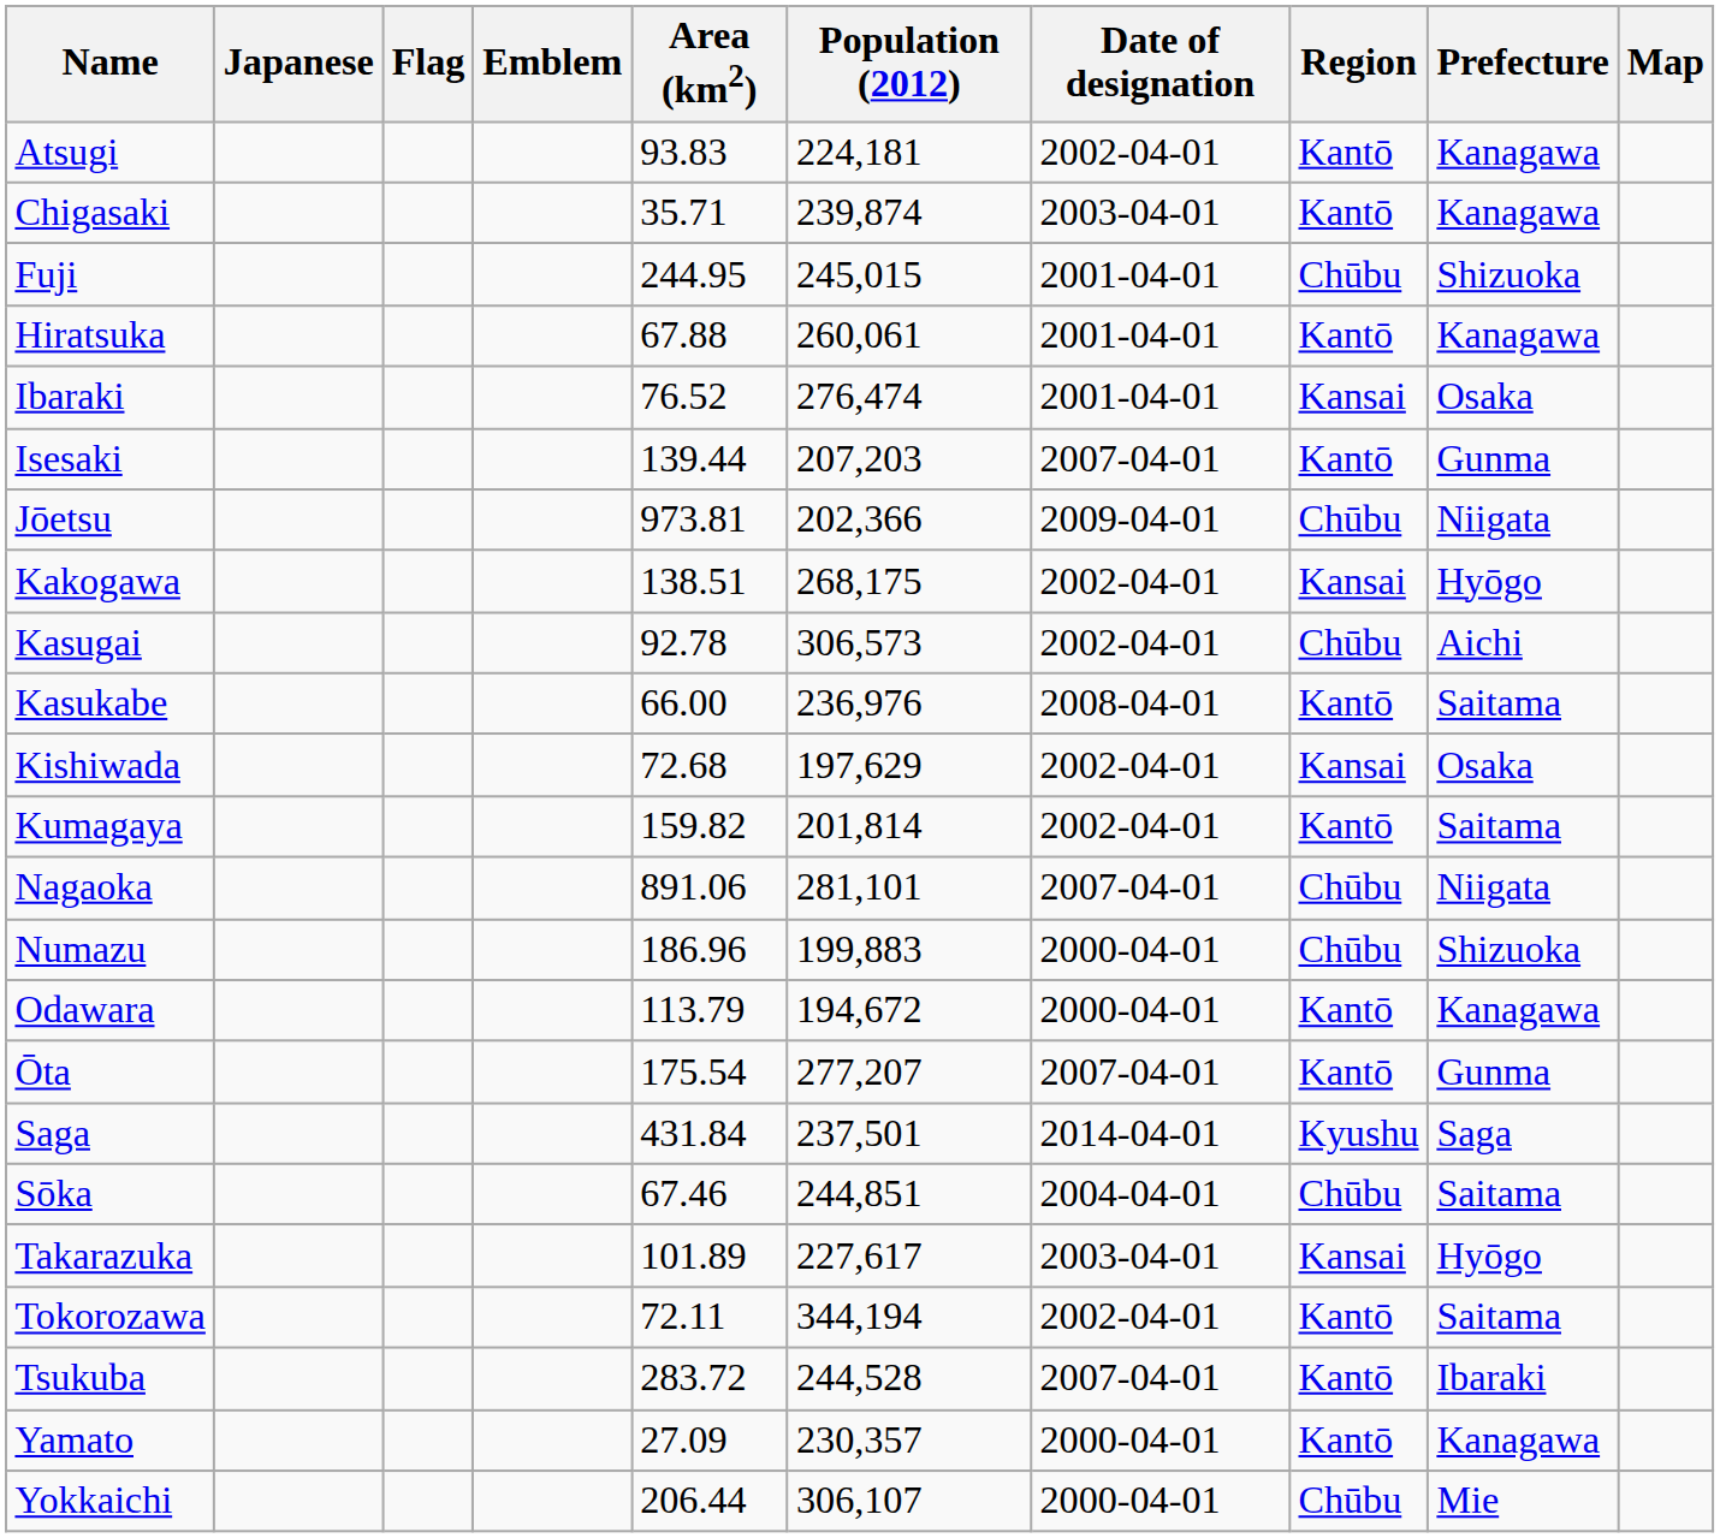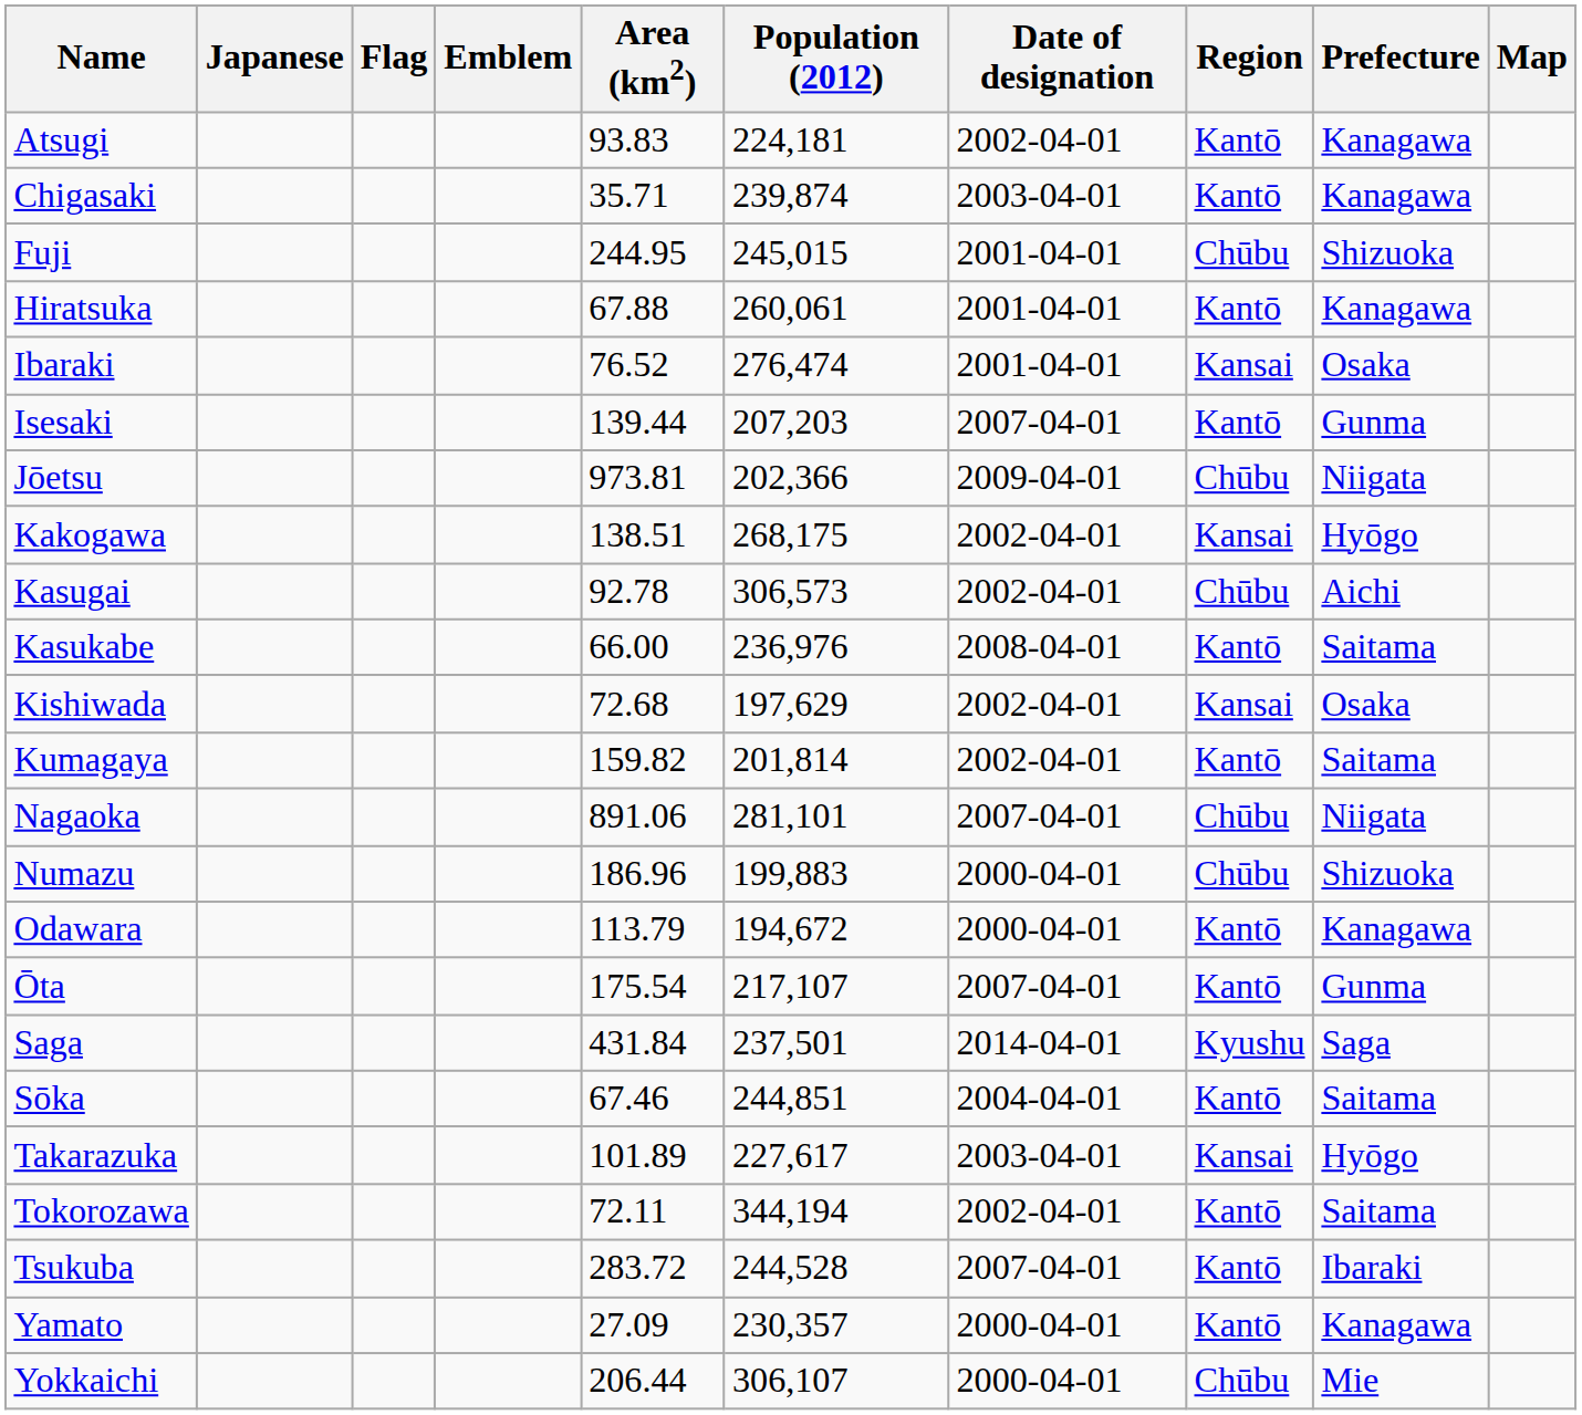 <table class="wikitable sortable" width=80% style="font-size:100%;" align=center>
 <tr>
 <th>Name</th>
 <th>Japanese</th>
 <th>Flag</th>
 <th>Emblem</th>
 <th>Area (km<sup>2</sup>)</th>
 <th>Population (<a href='#'>2012</a>)</th>
 <th>Date of designation</th>
 <th>Region</th>
 <th>Prefecture</th>
 <th>Map</th>
 </tr>
 <tr>
 <td><a href='#'>Atsugi</a></td>
 <td></td>
 <td></td>
 <td></td>
 <td>93.83</td>
 <td>224,181</td>
 <td>2002-04-01</td>
 <td><a href='#'>Kantō</a></td>
 <td><a href='#'>Kanagawa</a></td>
 <td></td>
 </tr>
 <tr>
 <td><a href='#'>Chigasaki</a></td>
 <td></td>
 <td></td>
 <td></td>
 <td>35.71</td>
 <td>239,874</td>
 <td>2003-04-01</td>
 <td><a href='#'>Kantō</a></td>
 <td><a href='#'>Kanagawa</a></td>
 <td></td>
 </tr>
 <tr>
 <td><a href='#'>Fuji</a></td>
 <td></td>
 <td></td>
 <td></td>
 <td>244.95</td>
 <td>245,015</td>
 <td>2001-04-01</td>
 <td><a href='#'>Chūbu</a></td>
 <td><a href='#'>Shizuoka</a></td>
 <td></td>
 </tr>
 <tr>
 <td><a href='#'>Hiratsuka</a></td>
 <td></td>
 <td></td>
 <td></td>
 <td>67.88</td>
 <td>260,061</td>
 <td>2001-04-01</td>
 <td><a href='#'>Kantō</a></td>
 <td><a href='#'>Kanagawa</a></td>
 <td></td>
 </tr>
 <tr>
 <td><a href='#'>Ibaraki</a></td>
 <td></td>
 <td></td>
 <td></td>
 <td>76.52</td>
 <td>276,474</td>
 <td>2001-04-01</td>
 <td><a href='#'>Kansai</a></td>
 <td><a href='#'>Osaka</a></td>
 <td></td>
 </tr>
 <tr>
 <td><a href='#'>Isesaki</a></td>
 <td></td>
 <td></td>
 <td></td>
 <td>139.44</td>
 <td>207,203</td>
 <td>2007-04-01</td>
 <td><a href='#'>Kantō</a></td>
 <td><a href='#'>Gunma</a></td>
 <td></td>
 </tr>
 <tr>
 <td><a href='#'>Jōetsu</a></td>
 <td></td>
 <td></td>
 <td></td>
 <td>973.81</td>
 <td>202,366</td>
 <td>2009-04-01</td>
 <td><a href='#'>Chūbu</a></td>
 <td><a href='#'>Niigata</a></td>
 <td></td>
 </tr>
 <tr>
 <td><a href='#'>Kakogawa</a></td>
 <td></td>
 <td></td>
 <td></td>
 <td>138.51</td>
 <td>268,175</td>
 <td>2002-04-01</td>
 <td><a href='#'>Kansai</a></td>
 <td><a href='#'>Hyōgo</a></td>
 <td></td>
 </tr>
 <tr>
 <td><a href='#'>Kasugai</a></td>
 <td></td>
 <td></td>
 <td></td>
 <td>92.78</td>
 <td>306,573</td>
 <td>2002-04-01</td>
 <td><a href='#'>Chūbu</a></td>
 <td><a href='#'>Aichi</a></td>
 <td></td>
 </tr>
 <tr>
 <td><a href='#'>Kasukabe</a></td>
 <td></td>
 <td></td>
 <td></td>
 <td>66.00</td>
 <td>236,976</td>
 <td>2008-04-01</td>
 <td><a href='#'>Kantō</a></td>
 <td><a href='#'>Saitama</a></td>
 <td></td>
 </tr>
 <tr>
 <td><a href='#'>Kishiwada</a></td>
 <td></td>
 <td></td>
 <td></td>
 <td>72.68</td>
 <td>197,629</td>
 <td>2002-04-01</td>
 <td><a href='#'>Kansai</a></td>
 <td><a href='#'>Osaka</a></td>
 <td></td>
 </tr>
 <tr>
 <td><a href='#'>Kumagaya</a></td>
 <td></td>
 <td></td>
 <td></td>
 <td>159.82</td>
 <td>201,814</td>
 <td>2002-04-01</td>
 <td><a href='#'>Kantō</a></td>
 <td><a href='#'>Saitama</a></td>
 <td></td>
 </tr>
 <tr>
 <td><a href='#'>Nagaoka</a></td>
 <td></td>
 <td></td>
 <td></td>
 <td>891.06</td>
 <td>281,101</td>
 <td>2007-04-01</td>
 <td><a href='#'>Chūbu</a></td>
 <td><a href='#'>Niigata</a></td>
 <td></td>
 </tr>
 <tr>
 <td><a href='#'>Numazu</a></td>
 <td></td>
 <td></td>
 <td></td>
 <td>186.96</td>
 <td>199,883</td>
 <td>2000-04-01</td>
 <td><a href='#'>Chūbu</a></td>
 <td><a href='#'>Shizuoka</a></td>
 <td></td>
 </tr>
 <tr>
 <td><a href='#'>Odawara</a></td>
 <td></td>
 <td></td>
 <td></td>
 <td>113.79</td>
 <td>194,672</td>
 <td>2000-04-01</td>
 <td><a href='#'>Kantō</a></td>
 <td><a href='#'>Kanagawa</a></td>
 <td></td>
 </tr>
 <tr>
 <td><a href='#'>Ōta</a></td>
 <td></td>
 <td></td>
 <td></td>
 <td>175.54</td>
-<td>277,207</td>
+<td>217,107</td>
 <td>2007-04-01</td>
 <td><a href='#'>Kantō</a></td>
 <td><a href='#'>Gunma</a></td>
 <td></td>
 </tr>
 <tr>
 <td><a href='#'>Saga</a></td>
 <td></td>
 <td></td>
 <td></td>
 <td>431.84</td>
 <td>237,501</td>
 <td>2014-04-01</td>
 <td><a href='#'>Kyushu</a></td>
 <td><a href='#'>Saga</a></td>
 <td></td>
 </tr>
 <tr>
 <td><a href='#'>Sōka</a></td>
 <td></td>
 <td></td>
 <td></td>
 <td>67.46</td>
 <td>244,851</td>
 <td>2004-04-01</td>
-<td><a href='#'>Chūbu</a></td>
+<td><a href='#'>Kantō</a></td>
 <td><a href='#'>Saitama</a></td>
 <td></td>
 </tr>
 <tr>
 <td><a href='#'>Takarazuka</a></td>
 <td></td>
 <td></td>
 <td></td>
 <td>101.89</td>
 <td>227,617</td>
 <td>2003-04-01</td>
 <td><a href='#'>Kansai</a></td>
 <td><a href='#'>Hyōgo</a></td>
 <td></td>
 </tr>
 <tr>
 <td><a href='#'>Tokorozawa</a></td>
 <td></td>
 <td></td>
 <td></td>
 <td>72.11</td>
 <td>344,194</td>
 <td>2002-04-01</td>
 <td><a href='#'>Kantō</a></td>
 <td><a href='#'>Saitama</a></td>
 <td></td>
 </tr>
 <tr>
 <td><a href='#'>Tsukuba</a></td>
 <td></td>
 <td></td>
 <td></td>
 <td>283.72</td>
 <td>244,528</td>
 <td>2007-04-01</td>
 <td><a href='#'>Kantō</a></td>
 <td><a href='#'>Ibaraki</a></td>
 <td></td>
 </tr>
 <tr>
 <td><a href='#'>Yamato</a></td>
 <td></td>
 <td></td>
 <td></td>
 <td>27.09</td>
 <td>230,357</td>
 <td>2000-04-01</td>
 <td><a href='#'>Kantō</a></td>
 <td><a href='#'>Kanagawa</a></td>
 <td></td>
 </tr>
 <tr>
 <td><a href='#'>Yokkaichi</a></td>
 <td></td>
 <td></td>
 <td></td>
 <td>206.44</td>
 <td>306,107</td>
 <td>2000-04-01</td>
 <td><a href='#'>Chūbu</a></td>
 <td><a href='#'>Mie</a></td>
 <td></td>
 </tr>
 </table>
